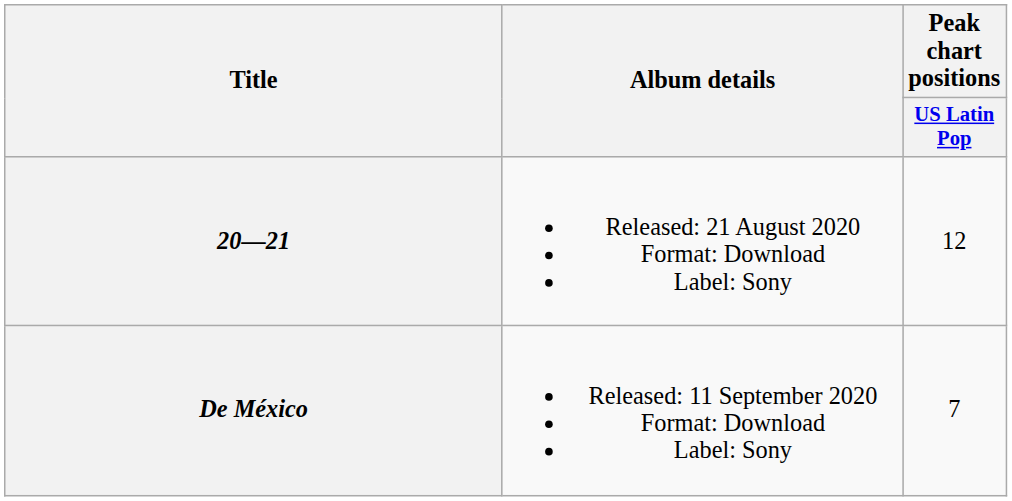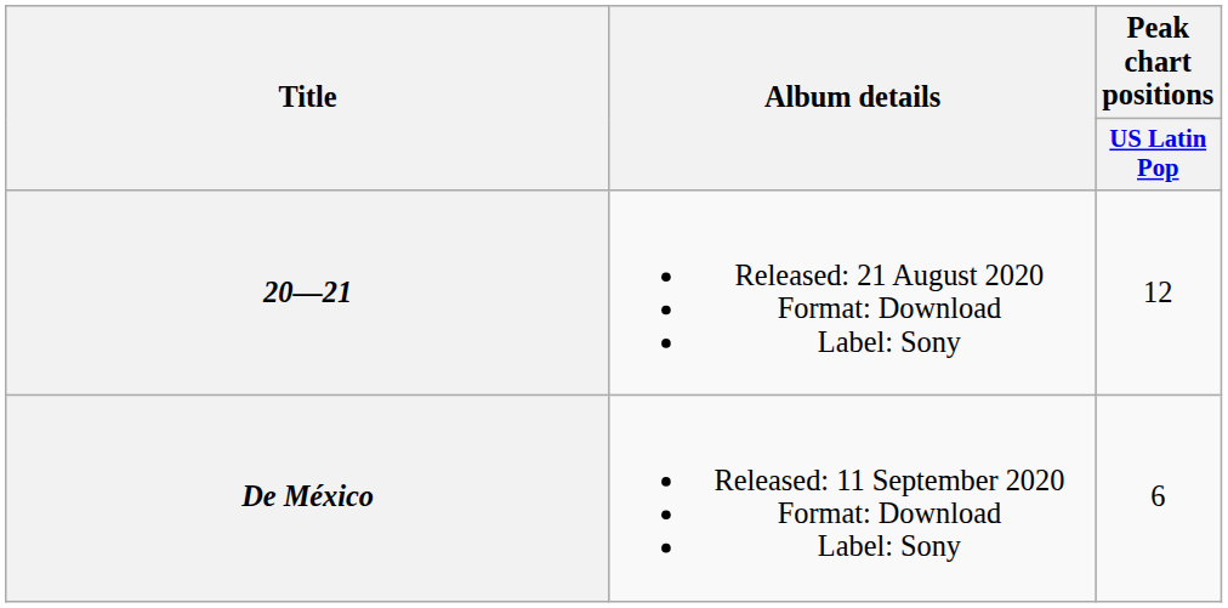 <table class="wikitable plainrowheaders" style="text-align:center;" border="1">
 <tr>
 <th scope="col" rowspan="2" style="width:20em;">Title</th>
 <th scope="col" rowspan="2" style="width:16em;">Album details</th>
 <th scope="col" colspan="1">Peak chart positions</th>
 </tr>
 <tr>
 <th scope="col" style="width:3em;font-size:85%;"><a href='#'>US Latin Pop</a><br></th>
 </tr>
 <tr>
 <th scope="row"><em>20—21</em></th>
 <td><br><ul><li>Released: 21 August 2020</li><li>Format: Download</li><li>Label: Sony</li></ul></td>
 <td>12</td>
 </tr>
 <tr>
 <th scope="row"><em>De México</em></th>
 <td><br><ul><li>Released: 11 September 2020</li><li>Format: Download</li><li>Label: Sony</li></ul></td>
-<td>7</td>
+<td>6</td>
 </tr>
 </table>
